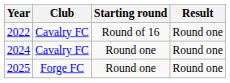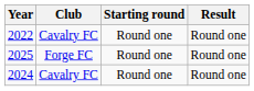 <table class="wikitable sortable" style=text-align:center;">
 <tr>
 <th>Year</th>
 <th>Club</th>
 <th>Starting round</th>
 <th>Result</th>
 </tr>
 <tr>
 <td><a href='#'>2022</a></td>
 <td><a href='#'>Cavalry FC</a></td>
-<td>Round of 16</td>
-<td>Round one</td>
-</tr>
-<tr>
-<td><a href='#'>2024</a></td>
-<td><a href='#'>Cavalry FC</a></td>
 <td>Round one</td>
 <td>Round one</td>
 </tr>
 <tr>
 <td><a href='#'>2025</a></td>
 <td><a href='#'>Forge FC</a></td>
 <td>Round one</td>
 <td>Round one</td>
 </tr>
+<tr>
+<td><a href='#'>2024</a></td>
+<td><a href='#'>Cavalry FC</a></td>
+<td>Round one</td>
+<td>Round one</td>
+</tr>
 </table>
